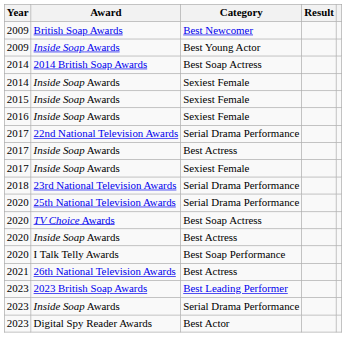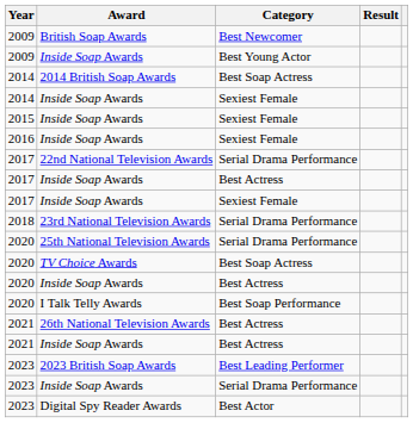 <table class="wikitable sortable">
 <tr>
 <th>Year</th>
 <th>Award</th>
 <th>Category</th>
 <th>Result</th>
 <th scope=col class=unsortable></th>
 </tr>
 <tr>
 <td>2009</td>
 <td><a href='#'>British Soap Awards</a></td>
 <td><a href='#'>Best Newcomer</a></td>
 <td></td>
 <td align="center"></td>
 </tr>
 <tr>
 <td>2009</td>
 <td><a href='#'><em>Inside Soap</em> Awards</a></td>
 <td>Best Young Actor</td>
 <td></td>
 <td align="center"></td>
 </tr>
 <tr>
 <td>2014</td>
 <td><a href='#'>2014 British Soap Awards</a></td>
 <td>Best Soap Actress</td>
 <td></td>
 <td align="center"></td>
 </tr>
 <tr>
 <td>2014</td>
 <td><em>Inside Soap</em> Awards</td>
 <td>Sexiest Female</td>
 <td></td>
 <td align="center"></td>
 </tr>
 <tr>
 <td>2015</td>
 <td><em>Inside Soap</em> Awards</td>
 <td>Sexiest Female</td>
 <td></td>
 <td align="center"></td>
 </tr>
 <tr>
 <td>2016</td>
 <td><em>Inside Soap</em> Awards</td>
 <td>Sexiest Female</td>
 <td></td>
 <td align="center"></td>
 </tr>
 <tr>
 <td>2017</td>
 <td><a href='#'>22nd National Television Awards</a></td>
 <td>Serial Drama Performance</td>
 <td></td>
 <td align="center"></td>
 </tr>
 <tr>
 <td>2017</td>
 <td><em>Inside Soap</em> Awards</td>
 <td>Best Actress</td>
 <td></td>
 <td align="center"></td>
 </tr>
 <tr>
 <td>2017</td>
 <td><em>Inside Soap</em> Awards</td>
 <td>Sexiest Female</td>
 <td></td>
 <td align="center"></td>
 </tr>
 <tr>
 <td>2018</td>
 <td><a href='#'>23rd National Television Awards</a></td>
 <td>Serial Drama Performance</td>
 <td></td>
 <td align="center"></td>
 </tr>
 <tr>
 <td>2020</td>
 <td><a href='#'>25th National Television Awards</a></td>
 <td>Serial Drama Performance</td>
 <td></td>
 <td align="center"></td>
 </tr>
 <tr>
 <td>2020</td>
 <td><a href='#'><em>TV Choice</em> Awards</a></td>
 <td>Best Soap Actress</td>
 <td></td>
 <td align="center"></td>
 </tr>
 <tr>
 <td>2020</td>
 <td><em>Inside Soap</em> Awards</td>
 <td>Best Actress</td>
 <td></td>
 <td align="center"></td>
 </tr>
 <tr>
 <td>2020</td>
 <td>I Talk Telly Awards</td>
 <td>Best Soap Performance</td>
 <td></td>
 <td align="center"></td>
 </tr>
 <tr>
 <td>2021</td>
 <td><a href='#'>26th National Television Awards</a></td>
 <td>Best Actress</td>
 <td></td>
 <td align="center"></td>
 </tr>
 <tr>
+<td>2021</td>
+<td><em>Inside Soap</em> Awards</td>
+<td>Best Actress</td>
+<td></td>
+<td align="center"></td>
+</tr>
+<tr>
 <td>2023</td>
 <td><a href='#'>2023 British Soap Awards</a></td>
 <td><a href='#'>Best Leading Performer</a></td>
 <td></td>
 <td align="center"></td>
 </tr>
 <tr>
 <td>2023</td>
 <td><em>Inside Soap</em> Awards</td>
 <td>Serial Drama Performance</td>
 <td></td>
 <td align="center"></td>
 </tr>
 <tr>
 <td>2023</td>
 <td>Digital Spy Reader Awards</td>
 <td>Best Actor</td>
 <td></td>
 <td align="center"></td>
 </tr>
 </table>
